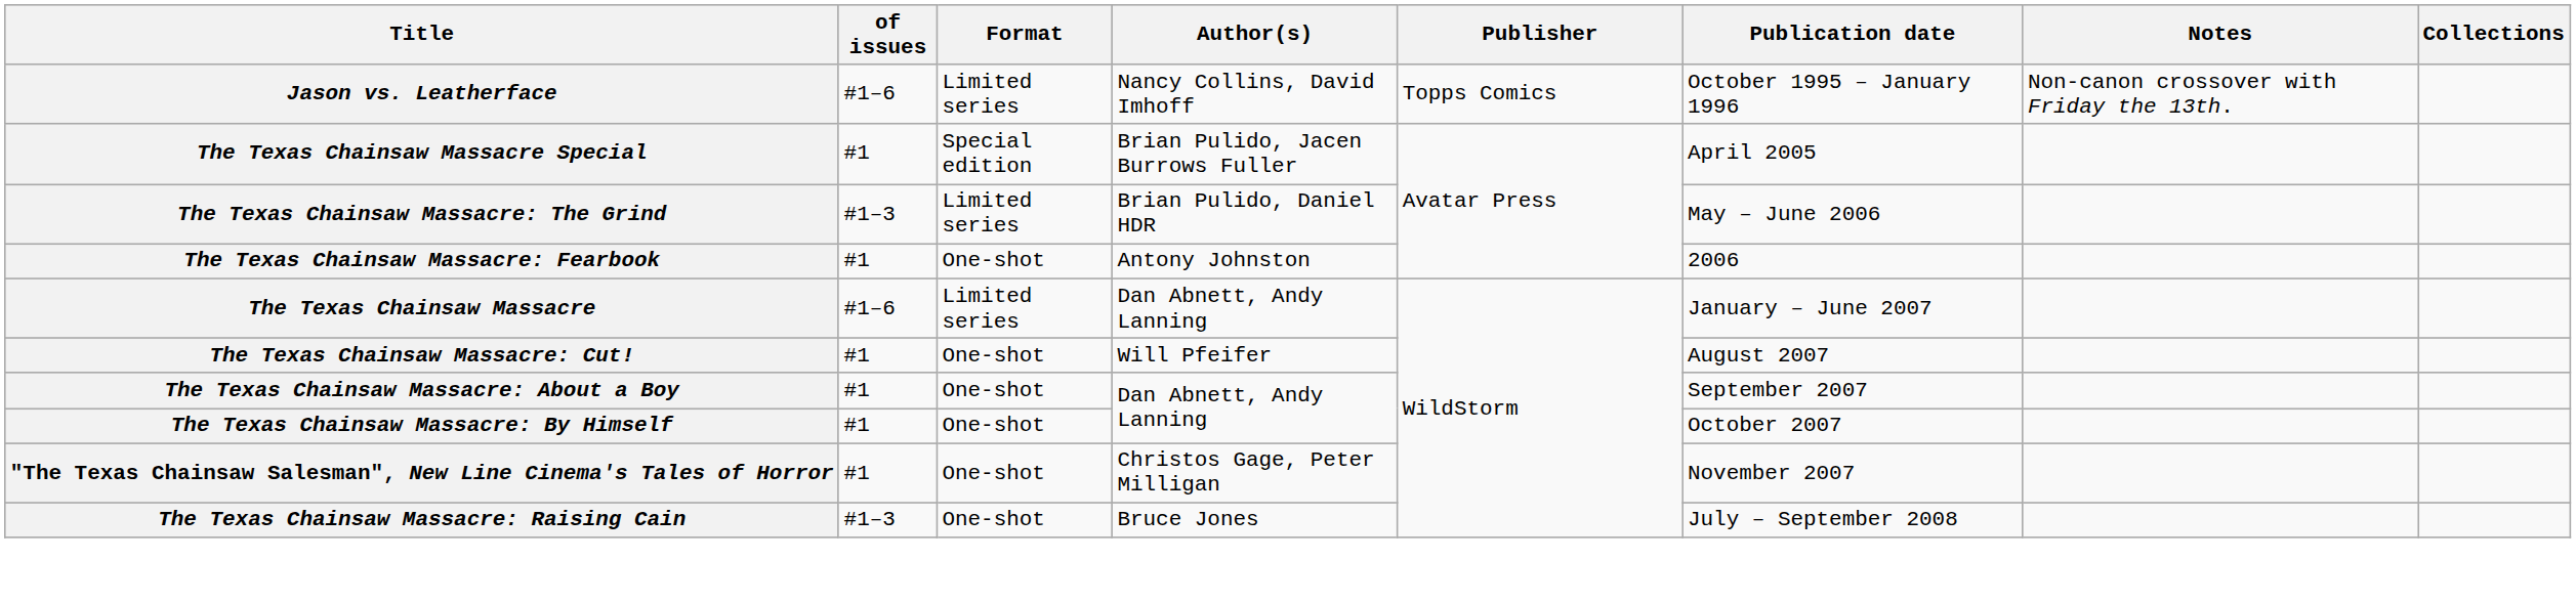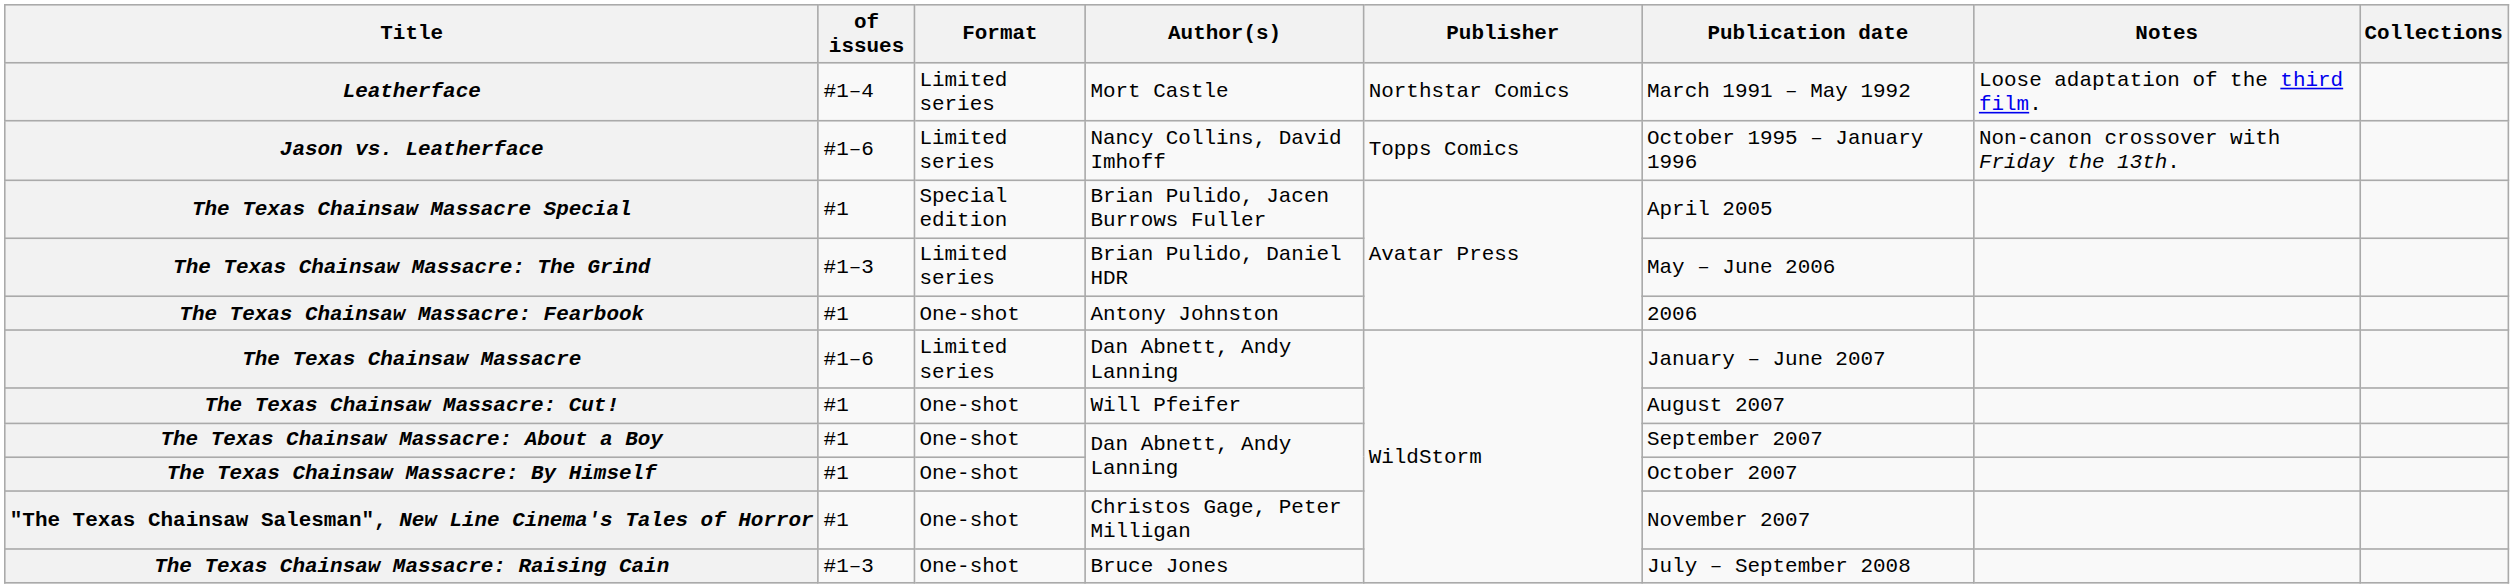 <table class="wikitable">
 <tr>
 <th>Title</th>
 <th style="width:40pt"> of issues</th>
 <th style="width:75pt">Format</th>
 <th style="width:125pt">Author(s)</th>
 <th style="width:125pt">Publisher</th>
 <th style="width:150pt">Publication date</th>
 <th style="width:175pt">Notes</th>
 <th>Collections</th>
+</tr>
+<tr>
+<th><em>Leatherface</em></th>
+<td>#1–4</td>
+<td>Limited series</td>
+<td>Mort Castle</td>
+<td>Northstar Comics</td>
+<td>March 1991 – May 1992</td>
+<td>Loose adaptation of the <a href='#'>third film</a>.</td>
+<td></td>
 </tr>
 <tr>
 <th><em>Jason vs. Leatherface</em></th>
 <td>#1–6</td>
 <td>Limited series</td>
 <td>Nancy Collins, David Imhoff </td>
 <td>Topps Comics</td>
 <td>October 1995 – January 1996</td>
 <td>Non-canon crossover with <em>Friday the 13th</em>.</td>
 <td></td>
 </tr>
 <tr>
 <th><em>The Texas Chainsaw Massacre Special</em></th>
 <td>#1</td>
 <td>Special edition</td>
 <td>Brian Pulido, Jacen Burrows Fuller</td>
 <td rowspan="3">Avatar Press</td>
 <td>April 2005</td>
 <td></td>
 <td></td>
 </tr>
 <tr>
 <th><em>The Texas Chainsaw Massacre: The Grind</em></th>
 <td>#1–3</td>
 <td>Limited series</td>
 <td>Brian Pulido, Daniel HDR</td>
 <td>May – June 2006</td>
 <td></td>
 <td></td>
 </tr>
 <tr>
 <th><em>The Texas Chainsaw Massacre: Fearbook</em></th>
 <td>#1</td>
 <td>One-shot</td>
 <td>Antony Johnston</td>
 <td>2006</td>
 <td></td>
 <td></td>
 </tr>
 <tr>
 <th><em>The Texas Chainsaw Massacre</em></th>
 <td>#1–6</td>
 <td>Limited series</td>
 <td>Dan Abnett, Andy Lanning</td>
 <td rowspan="6">WildStorm</td>
 <td>January – June 2007</td>
 <td></td>
 <td></td>
 </tr>
 <tr>
 <th><em>The Texas Chainsaw Massacre: Cut!</em></th>
 <td>#1</td>
 <td>One-shot</td>
 <td>Will Pfeifer</td>
 <td>August 2007</td>
 <td></td>
 <td></td>
 </tr>
 <tr>
 <th><em>The Texas Chainsaw Massacre: About a Boy</em></th>
 <td>#1</td>
 <td>One-shot</td>
 <td rowspan="2">Dan Abnett, Andy Lanning</td>
 <td>September 2007</td>
 <td></td>
 <td></td>
 </tr>
 <tr>
 <th><em>The Texas Chainsaw Massacre: By Himself</em></th>
 <td>#1</td>
 <td>One-shot</td>
 <td>October 2007</td>
 <td></td>
 <td></td>
 </tr>
 <tr>
 <th>"The Texas Chainsaw Salesman", <em>New Line Cinema's Tales of Horror</em></th>
 <td>#1</td>
 <td>One-shot</td>
 <td>Christos Gage, Peter Milligan</td>
 <td>November 2007</td>
 <td></td>
 <td></td>
 </tr>
 <tr>
 <th><em>The Texas Chainsaw Massacre: Raising Cain</em></th>
 <td>#1–3</td>
 <td>One-shot</td>
 <td>Bruce Jones</td>
 <td>July – September 2008</td>
 <td></td>
 <td></td>
 </tr>
 </table>
